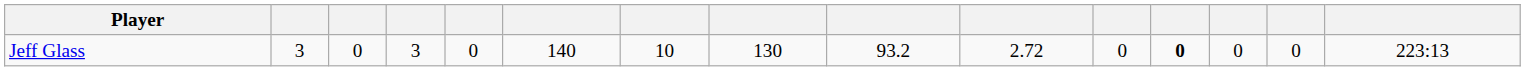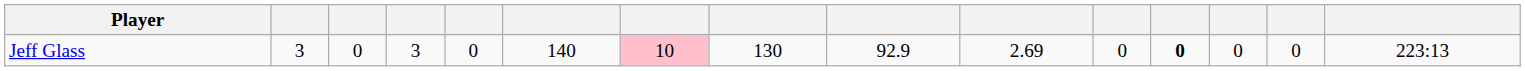 <table class="wikitable sortable" style="width:100%; text-align:center;">
 <tr align=center>
 <th>Player</th>
 <th></th>
 <th></th>
 <th></th>
 <th></th>
 <th></th>
 <th></th>
 <th></th>
 <th></th>
 <th></th>
 <th></th>
 <th></th>
 <th></th>
 <th></th>
 <th></th>
 </tr>
 <tr align=center>
 <td align=left><a href='#'>Jeff Glass</a></td>
 <td>3</td>
 <td>0</td>
 <td>3</td>
 <td>0</td>
 <td>140</td>
-<td>10</td>
+<td style="background: pink;">10</td>
 <td>130</td>
-<td>93.2</td>
-<td>2.72</td>
+<td>92.9</td>
+<td>2.69</td>
 <td>0</td>
 <td><strong>0</strong></td>
 <td>0</td>
 <td>0</td>
 <td>223:13</td>
 </tr>
 </table>
